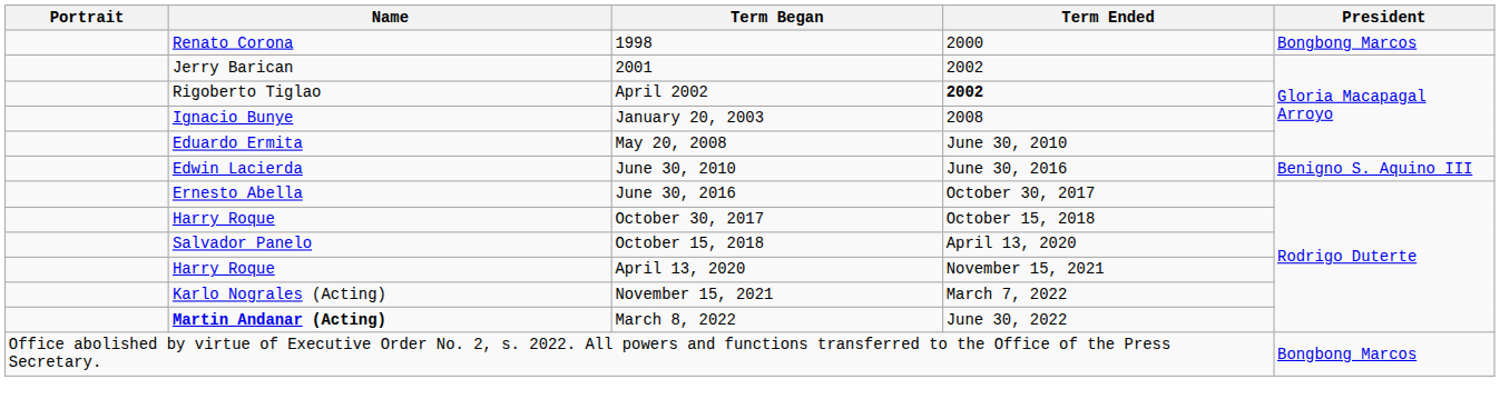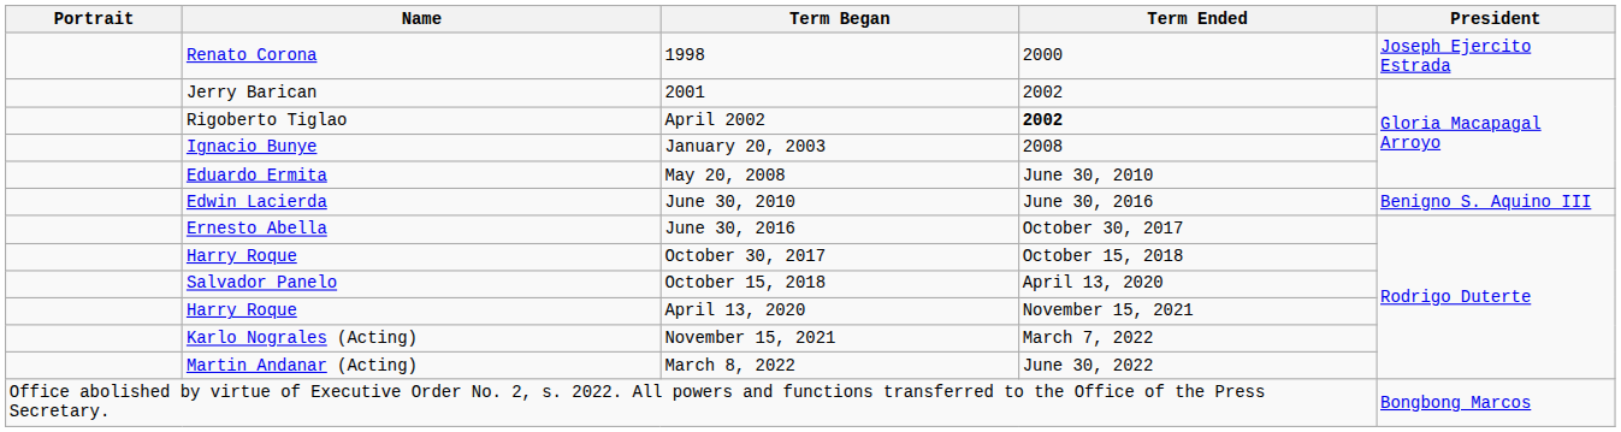 <table class=wikitable>
 <tr>
 <th>Portrait</th>
 <th>Name</th>
 <th>Term Began</th>
 <th>Term Ended</th>
 <th>President</th>
 </tr>
 <tr>
 <td></td>
 <td><a href='#'>Renato Corona</a></td>
 <td>1998</td>
 <td>2000</td>
-<td rowspan=1><a href='#'>Bongbong Marcos</a></td>
+<td><a href='#'>Joseph Ejercito Estrada</a></td>
 </tr>
 <tr>
 <td></td>
 <td>Jerry Barican</td>
 <td>2001</td>
 <td>2002</td>
 <td rowspan=4><a href='#'>Gloria Macapagal Arroyo</a></td>
 </tr>
 <tr>
 <td></td>
 <td>Rigoberto Tiglao</td>
 <td>April 2002</td>
 <td><strong>2002</strong></td>
 </tr>
 <tr>
 <td></td>
 <td><a href='#'>Ignacio Bunye</a></td>
 <td>January 20, 2003</td>
 <td>2008</td>
 </tr>
 <tr>
 <td></td>
 <td><a href='#'>Eduardo Ermita</a></td>
 <td>May 20, 2008</td>
 <td>June 30, 2010</td>
 </tr>
 <tr>
 <td></td>
 <td><a href='#'>Edwin Lacierda</a></td>
 <td>June 30, 2010</td>
 <td>June 30, 2016</td>
 <td><a href='#'>Benigno S. Aquino III</a></td>
 </tr>
 <tr>
 <td></td>
 <td><a href='#'>Ernesto Abella</a></td>
 <td>June 30, 2016</td>
 <td>October 30, 2017</td>
 <td rowspan=6><a href='#'>Rodrigo Duterte</a></td>
 </tr>
 <tr>
 <td></td>
 <td><a href='#'>Harry Roque</a></td>
 <td>October 30, 2017</td>
 <td>October 15, 2018</td>
 </tr>
 <tr>
 <td></td>
 <td><a href='#'>Salvador Panelo</a></td>
 <td>October 15, 2018</td>
 <td>April 13, 2020</td>
 </tr>
 <tr>
 <td></td>
 <td><a href='#'>Harry Roque</a></td>
 <td>April 13, 2020</td>
 <td>November 15, 2021</td>
 </tr>
 <tr>
 <td></td>
 <td><a href='#'>Karlo Nograles</a> (Acting)</td>
 <td>November 15, 2021</td>
 <td>March 7, 2022</td>
 </tr>
 <tr>
 <td></td>
-<td><strong><a href='#'>Martin Andanar</a> (Acting)</strong></td>
+<td><a href='#'>Martin Andanar</a> (Acting)</td>
 <td>March 8, 2022</td>
 <td>June 30, 2022</td>
 </tr>
 <tr>
 <td colspan="4">Office abolished by virtue of Executive Order No. 2, s. 2022. All powers and functions transferred to the Office of the Press Secretary.</td>
 <td rowspan=1><a href='#'>Bongbong Marcos</a></td>
 </tr>
 </table>
